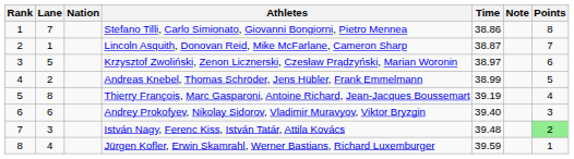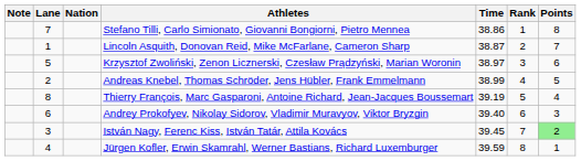 <table class="wikitable sortable" style="text-align:center">
 <tr>
-<th>Rank</th>
+<th>Note</th>
 <th>Lane</th>
 <th>Nation</th>
 <th>Athletes</th>
 <th>Time</th>
-<th>Note</th>
+<th>Rank</th>
 <th>Points</th>
 </tr>
 <tr>
-<td>1</td>
+<td></td>
 <td>7</td>
 <td align=left></td>
 <td align=left><a href='#'>Stefano Tilli</a>, <a href='#'>Carlo Simionato</a>, <a href='#'>Giovanni Bongiorni</a>, <a href='#'>Pietro Mennea</a></td>
 <td>38.86</td>
-<td></td>
+<td>1</td>
 <td>8</td>
 </tr>
 <tr>
-<td>2</td>
+<td></td>
 <td>1</td>
 <td align=left></td>
 <td align=left><a href='#'>Lincoln Asquith</a>, <a href='#'>Donovan Reid</a>, <a href='#'>Mike McFarlane</a>, <a href='#'>Cameron Sharp</a></td>
 <td>38.87</td>
-<td></td>
+<td>2</td>
 <td>7</td>
 </tr>
 <tr>
-<td>3</td>
+<td></td>
 <td>5</td>
 <td align=left></td>
 <td align=left><a href='#'>Krzysztof Zwoliński</a>, <a href='#'>Zenon Licznerski</a>, <a href='#'>Czesław Prądzyński</a>, <a href='#'>Marian Woronin</a></td>
 <td>38.97</td>
-<td></td>
+<td>3</td>
 <td>6</td>
 </tr>
 <tr>
-<td>4</td>
+<td></td>
 <td>2</td>
 <td align=left></td>
 <td align=left><a href='#'>Andreas Knebel</a>, <a href='#'>Thomas Schröder</a>, <a href='#'>Jens Hübler</a>, <a href='#'>Frank Emmelmann</a></td>
 <td>38.99</td>
-<td></td>
+<td>4</td>
 <td>5</td>
 </tr>
 <tr>
-<td>5</td>
+<td></td>
 <td>8</td>
 <td align=left></td>
 <td align=left><a href='#'>Thierry François</a>, <a href='#'>Marc Gasparoni</a>, <a href='#'>Antoine Richard</a>, <a href='#'>Jean-Jacques Boussemart</a></td>
 <td>39.19</td>
-<td></td>
+<td>5</td>
 <td>4</td>
 </tr>
 <tr>
-<td>6</td>
+<td></td>
 <td>6</td>
 <td align=left></td>
 <td align=left><a href='#'>Andrey Prokofyev</a>, <a href='#'>Nikolay Sidorov</a>, <a href='#'>Vladimir Muravyov</a>, <a href='#'>Viktor Bryzgin</a></td>
 <td>39.40</td>
-<td></td>
+<td>6</td>
 <td>3</td>
 </tr>
 <tr>
-<td>7</td>
+<td></td>
 <td>3</td>
 <td align=left></td>
 <td align=left><a href='#'>István Nagy</a>, <a href='#'>Ferenc Kiss</a>, <a href='#'>István Tatár</a>, <a href='#'>Attila Kovács</a></td>
-<td>39.48</td>
-<td></td>
+<td>39.45</td>
+<td>7</td>
 <td style="background: lightgreen;">2</td>
 </tr>
 <tr>
-<td>8</td>
+<td></td>
 <td>4</td>
 <td align=left></td>
 <td align=left><a href='#'>Jürgen Kofler</a>, <a href='#'>Erwin Skamrahl</a>, <a href='#'>Werner Bastians</a>, <a href='#'>Richard Luxemburger</a></td>
 <td>39.59</td>
-<td></td>
+<td>8</td>
 <td>1</td>
 </tr>
 </table>
